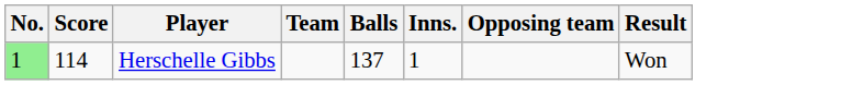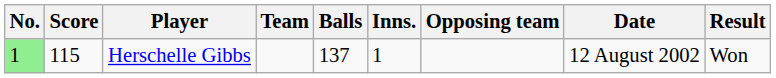 <table class="wikitable sortable" style="font-size:95%">
 <tr>
 <th>No.</th>
 <th>Score</th>
 <th>Player</th>
 <th>Team</th>
 <th>Balls</th>
 <th>Inns.</th>
 <th>Opposing team</th>
+<th>Date</th>
 <th>Result</th>
 </tr>
 <tr>
 <td style="background: lightgreen;">1</td>
-<td>114</td>
+<td>115</td>
 <td><a href='#'>Herschelle Gibbs</a></td>
 <td></td>
 <td>137</td>
 <td>1</td>
 <td></td>
+<td>12 August 2002</td>
 <td>Won</td>
 </tr>
 </table>
